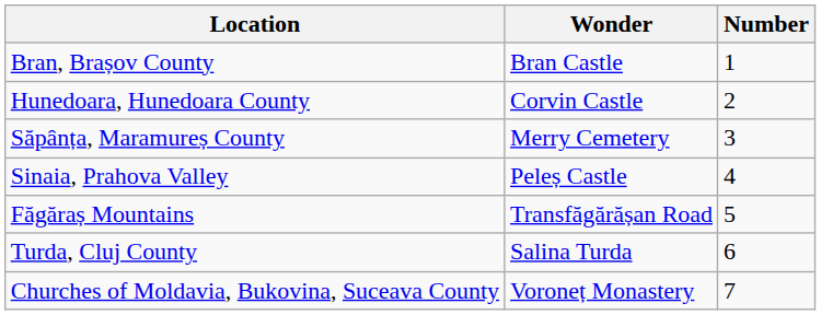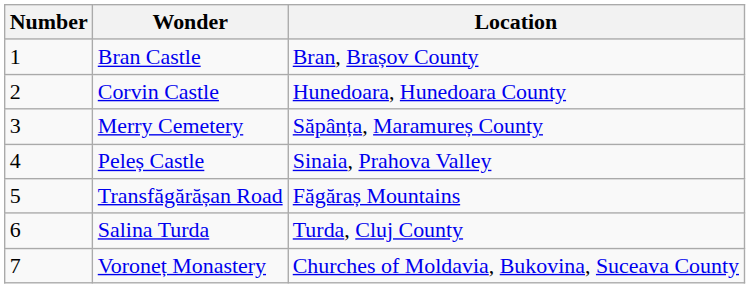 <table class="wikitable">
 <tr>
+<th>Number</th>
+<th>Wonder</th>
 <th>Location</th>
-<th>Wonder</th>
-<th>Number</th>
 </tr>
 <tr>
+<td>1</td>
+<td><a href='#'>Bran Castle</a></td>
 <td><a href='#'>Bran</a>, <a href='#'>Brașov County</a></td>
-<td><a href='#'>Bran Castle</a></td>
-<td>1</td>
 </tr>
 <tr>
+<td>2</td>
+<td><a href='#'>Corvin Castle</a></td>
 <td><a href='#'>Hunedoara</a>, <a href='#'>Hunedoara County</a></td>
-<td><a href='#'>Corvin Castle</a></td>
-<td>2</td>
 </tr>
 <tr>
+<td>3</td>
+<td><a href='#'>Merry Cemetery</a></td>
 <td><a href='#'>Săpânța</a>, <a href='#'>Maramureș County</a></td>
-<td><a href='#'>Merry Cemetery</a></td>
-<td>3</td>
 </tr>
 <tr>
+<td>4</td>
+<td><a href='#'>Peleș Castle</a></td>
 <td><a href='#'>Sinaia</a>, <a href='#'>Prahova Valley</a></td>
-<td><a href='#'>Peleș Castle</a></td>
-<td>4</td>
 </tr>
 <tr>
+<td>5</td>
+<td><a href='#'>Transfăgărășan Road</a></td>
 <td><a href='#'>Făgăraș Mountains</a></td>
-<td><a href='#'>Transfăgărășan Road</a></td>
-<td>5</td>
 </tr>
 <tr>
+<td>6</td>
+<td><a href='#'>Salina Turda</a></td>
 <td><a href='#'>Turda</a>, <a href='#'>Cluj County</a></td>
-<td><a href='#'>Salina Turda</a></td>
-<td>6</td>
 </tr>
 <tr>
+<td>7</td>
+<td><a href='#'>Voroneț Monastery</a></td>
 <td><a href='#'>Churches of Moldavia</a>, <a href='#'>Bukovina</a>, <a href='#'>Suceava County</a></td>
-<td><a href='#'>Voroneț Monastery</a></td>
-<td>7</td>
 </tr>
 </table>
